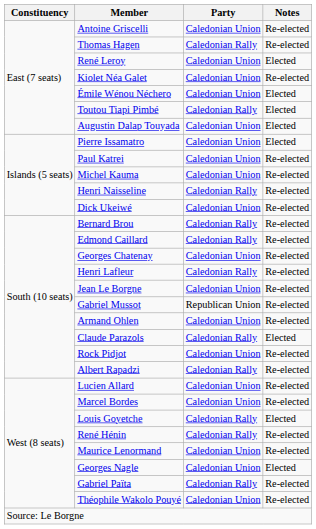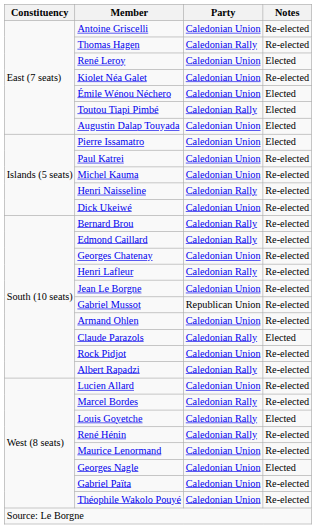 <table class="wikitable sortable">
 <tr>
 <th>Constituency</th>
 <th>Member</th>
 <th>Party</th>
 <th>Notes</th>
 </tr>
 <tr>
 <td rowspan=7>East (7 seats)</td>
 <td><a href='#'>Antoine Griscelli</a></td>
 <td><a href='#'>Caledonian Union</a></td>
 <td>Re-elected</td>
 </tr>
 <tr>
 <td><a href='#'>Thomas Hagen</a></td>
 <td><a href='#'>Caledonian Rally</a></td>
 <td>Re-elected</td>
 </tr>
 <tr>
 <td><a href='#'>René Leroy</a></td>
 <td><a href='#'>Caledonian Union</a></td>
 <td>Elected</td>
 </tr>
 <tr>
 <td><a href='#'>Kiolet Néa Galet</a></td>
 <td><a href='#'>Caledonian Union</a></td>
 <td>Re-elected</td>
 </tr>
 <tr>
 <td><a href='#'>Émile Wénou Néchero</a></td>
 <td><a href='#'>Caledonian Union</a></td>
 <td>Elected</td>
 </tr>
 <tr>
 <td><a href='#'>Toutou Tiapi Pimbé</a></td>
 <td><a href='#'>Caledonian Rally</a></td>
 <td>Elected</td>
 </tr>
 <tr>
 <td><a href='#'>Augustin Dalap Touyada</a></td>
 <td><a href='#'>Caledonian Union</a></td>
 <td>Elected</td>
 </tr>
 <tr>
 <td rowspan=5>Islands (5 seats)</td>
 <td><a href='#'>Pierre Issamatro</a></td>
 <td><a href='#'>Caledonian Union</a></td>
 <td>Elected</td>
 </tr>
 <tr>
 <td><a href='#'>Paul Katrei</a></td>
 <td><a href='#'>Caledonian Union</a></td>
 <td>Re-elected</td>
 </tr>
 <tr>
 <td><a href='#'>Michel Kauma</a></td>
 <td><a href='#'>Caledonian Union</a></td>
 <td>Re-elected</td>
 </tr>
 <tr>
 <td><a href='#'>Henri Naisseline</a></td>
 <td><a href='#'>Caledonian Rally</a></td>
 <td>Re-elected</td>
 </tr>
 <tr>
 <td><a href='#'>Dick Ukeiwé</a></td>
 <td><a href='#'>Caledonian Union</a></td>
 <td>Re-elected</td>
 </tr>
 <tr>
 <td rowspan=10>South (10 seats)</td>
 <td><a href='#'>Bernard Brou</a></td>
 <td><a href='#'>Caledonian Rally</a></td>
 <td>Re-elected</td>
 </tr>
 <tr>
 <td><a href='#'>Edmond Caillard</a></td>
 <td><a href='#'>Caledonian Rally</a></td>
 <td>Re-elected</td>
 </tr>
 <tr>
 <td><a href='#'>Georges Chatenay</a></td>
 <td><a href='#'>Caledonian Union</a></td>
 <td>Re-elected</td>
 </tr>
 <tr>
 <td><a href='#'>Henri Lafleur</a></td>
 <td><a href='#'>Caledonian Rally</a></td>
 <td>Re-elected</td>
 </tr>
 <tr>
 <td><a href='#'>Jean Le Borgne</a></td>
 <td><a href='#'>Caledonian Union</a></td>
 <td>Re-elected</td>
 </tr>
 <tr>
 <td><a href='#'>Gabriel Mussot</a></td>
 <td>Republican Union</td>
 <td>Re-elected</td>
 </tr>
 <tr>
 <td><a href='#'>Armand Ohlen</a></td>
 <td><a href='#'>Caledonian Union</a></td>
 <td>Re-elected</td>
 </tr>
 <tr>
 <td><a href='#'>Claude Parazols</a></td>
 <td><a href='#'>Caledonian Rally</a></td>
 <td>Elected</td>
 </tr>
 <tr>
 <td><a href='#'>Rock Pidjot</a></td>
 <td><a href='#'>Caledonian Union</a></td>
 <td>Re-elected</td>
 </tr>
 <tr>
 <td><a href='#'>Albert Rapadzi</a></td>
 <td><a href='#'>Caledonian Rally</a></td>
 <td>Re-elected</td>
 </tr>
 <tr>
 <td rowspan=8>West (8 seats)</td>
 <td><a href='#'>Lucien Allard</a></td>
 <td><a href='#'>Caledonian Union</a></td>
 <td>Re-elected</td>
 </tr>
 <tr>
 <td><a href='#'>Marcel Bordes</a></td>
-<td><a href='#'>Caledonian Union</a></td>
+<td><a href='#'>Caledonian Rally</a></td>
 <td>Re-elected</td>
 </tr>
 <tr>
 <td><a href='#'>Louis Goyetche</a></td>
 <td><a href='#'>Caledonian Rally</a></td>
 <td>Elected</td>
 </tr>
 <tr>
 <td><a href='#'>René Hénin</a></td>
 <td><a href='#'>Caledonian Rally</a></td>
 <td>Re-elected</td>
 </tr>
 <tr>
 <td><a href='#'>Maurice Lenormand</a></td>
 <td><a href='#'>Caledonian Union</a></td>
 <td>Re-elected</td>
 </tr>
 <tr>
 <td><a href='#'>Georges Nagle</a></td>
 <td><a href='#'>Caledonian Union</a></td>
 <td>Elected</td>
 </tr>
 <tr>
 <td><a href='#'>Gabriel Païta</a></td>
-<td><a href='#'>Caledonian Rally</a></td>
+<td><a href='#'>Caledonian Union</a></td>
 <td>Re-elected</td>
 </tr>
 <tr>
 <td><a href='#'>Théophile Wakolo Pouyé</a></td>
 <td><a href='#'>Caledonian Union</a></td>
 <td>Re-elected</td>
 </tr>
 <tr class=sortbottom>
 <td colspan=4>Source: Le Borgne</td>
 </tr>
 </table>
